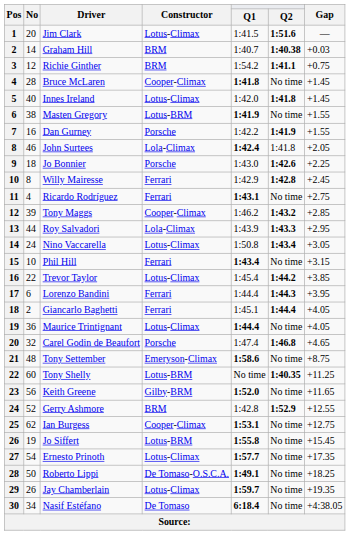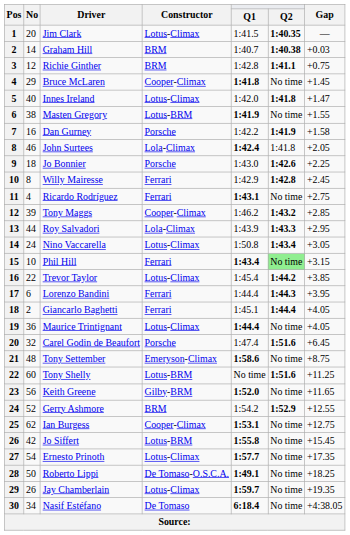 <table class="wikitable sortable" style="font-size: 95%;">
 <tr>
 <th rowspan="2">Pos</th>
 <th rowspan="2">No</th>
 <th rowspan="2">Driver</th>
 <th rowspan="2">Constructor</th>
 <th colspan="2" style="background:#eaecf0; text-align:center;"></th>
 <th rowspan="2">Gap</th>
 </tr>
 <tr>
 <th>Q1</th>
 <th>Q2</th>
 </tr>
 <tr>
 <th>1</th>
 <td>20</td>
 <td> <a href='#'>Jim Clark</a></td>
 <td><a href='#'>Lotus</a>-<a href='#'>Climax</a></td>
 <td>1:41.5</td>
-<td><strong>1:51.6</strong></td>
+<td><strong>1:40.35</strong></td>
 <td align="center">—</td>
 </tr>
 <tr>
 <th>2</th>
 <td>14</td>
 <td> <a href='#'>Graham Hill</a></td>
 <td><a href='#'>BRM</a></td>
 <td>1:40.7</td>
 <td><strong>1:40.38</strong></td>
 <td>+0.03</td>
 </tr>
 <tr>
 <th>3</th>
 <td>12</td>
 <td> <a href='#'>Richie Ginther</a></td>
 <td><a href='#'>BRM</a></td>
-<td>1:54.2</td>
+<td>1:42.8</td>
 <td><strong>1:41.1</strong></td>
 <td>+0.75</td>
 </tr>
 <tr>
 <th>4</th>
-<td>28</td>
+<td>29</td>
 <td> <a href='#'>Bruce McLaren</a></td>
 <td><a href='#'>Cooper</a>-<a href='#'>Climax</a></td>
 <td><strong>1:41.8</strong></td>
 <td>No time</td>
 <td>+1.45</td>
 </tr>
 <tr>
 <th>5</th>
 <td>40</td>
 <td> <a href='#'>Innes Ireland</a></td>
 <td><a href='#'>Lotus</a>-<a href='#'>Climax</a></td>
 <td>1:42.0</td>
 <td><strong>1:41.8</strong></td>
-<td>+1.45</td>
+<td>+1.47</td>
 </tr>
 <tr>
 <th>6</th>
 <td>38</td>
 <td> <a href='#'>Masten Gregory</a></td>
 <td><a href='#'>Lotus</a>-<a href='#'>BRM</a></td>
 <td><strong>1:41.9</strong></td>
 <td>No time</td>
 <td>+1.55</td>
 </tr>
 <tr>
 <th>7</th>
 <td>16</td>
 <td> <a href='#'>Dan Gurney</a></td>
 <td><a href='#'>Porsche</a></td>
 <td>1:42.2</td>
 <td><strong>1:41.9</strong></td>
-<td>+1.55</td>
+<td>+1.58</td>
 </tr>
 <tr>
 <th>8</th>
 <td>46</td>
 <td> <a href='#'>John Surtees</a></td>
 <td><a href='#'>Lola</a>-<a href='#'>Climax</a></td>
 <td><strong>1:42.4</strong></td>
 <td>1:41.8</td>
 <td>+2.05</td>
 </tr>
 <tr>
 <th>9</th>
 <td>18</td>
 <td> <a href='#'>Jo Bonnier</a></td>
 <td><a href='#'>Porsche</a></td>
 <td>1:43.0</td>
 <td><strong>1:42.6</strong></td>
 <td>+2.25</td>
 </tr>
 <tr>
 <th>10</th>
 <td>8</td>
 <td> <a href='#'>Willy Mairesse</a></td>
 <td><a href='#'>Ferrari</a></td>
 <td>1:42.9</td>
 <td><strong>1:42.8</strong></td>
 <td>+2.45</td>
 </tr>
 <tr>
 <th>11</th>
 <td>4</td>
 <td> <a href='#'>Ricardo Rodríguez</a></td>
 <td><a href='#'>Ferrari</a></td>
 <td><strong>1:43.1</strong></td>
 <td>No time</td>
 <td>+2.75</td>
 </tr>
 <tr>
 <th>12</th>
 <td>39</td>
 <td> <a href='#'>Tony Maggs</a></td>
 <td><a href='#'>Cooper</a>-<a href='#'>Climax</a></td>
 <td>1:46.2</td>
 <td><strong>1:43.2</strong></td>
 <td>+2.85</td>
 </tr>
 <tr>
 <th>13</th>
 <td>44</td>
 <td> <a href='#'>Roy Salvadori</a></td>
 <td><a href='#'>Lola</a>-<a href='#'>Climax</a></td>
 <td>1:43.9</td>
 <td><strong>1:43.3</strong></td>
 <td>+2.95</td>
 </tr>
 <tr>
 <th>14</th>
 <td>24</td>
 <td> <a href='#'>Nino Vaccarella</a></td>
 <td><a href='#'>Lotus</a>-<a href='#'>Climax</a></td>
 <td>1:50.8</td>
 <td><strong>1:43.4</strong></td>
 <td>+3.05</td>
 </tr>
 <tr>
 <th>15</th>
 <td>10</td>
 <td> <a href='#'>Phil Hill</a></td>
 <td><a href='#'>Ferrari</a></td>
 <td><strong>1:43.4</strong></td>
-<td>No time</td>
+<td style="background: lightgreen;">No time</td>
 <td>+3.15</td>
 </tr>
 <tr>
 <th>16</th>
 <td>22</td>
 <td> <a href='#'>Trevor Taylor</a></td>
 <td><a href='#'>Lotus</a>-<a href='#'>Climax</a></td>
 <td>1:45.4</td>
 <td><strong>1:44.2</strong></td>
 <td>+3.85</td>
 </tr>
 <tr>
 <th>17</th>
 <td>6</td>
 <td> <a href='#'>Lorenzo Bandini</a></td>
 <td><a href='#'>Ferrari</a></td>
 <td>1:44.4</td>
 <td><strong>1:44.3</strong></td>
 <td>+3.95</td>
 </tr>
 <tr>
 <th>18</th>
 <td>2</td>
 <td> <a href='#'>Giancarlo Baghetti</a></td>
 <td><a href='#'>Ferrari</a></td>
 <td>1:45.1</td>
 <td><strong>1:44.4</strong></td>
 <td>+4.05</td>
 </tr>
 <tr>
 <th>19</th>
 <td>36</td>
 <td> <a href='#'>Maurice Trintignant</a></td>
 <td><a href='#'>Lotus</a>-<a href='#'>Climax</a></td>
 <td><strong>1:44.4</strong></td>
 <td>No time</td>
 <td>+4.05</td>
 </tr>
 <tr>
 <th>20</th>
 <td>32</td>
 <td> <a href='#'>Carel Godin de Beaufort</a></td>
 <td><a href='#'>Porsche</a></td>
 <td>1:47.4</td>
-<td><strong>1:46.8</strong></td>
-<td>+4.65</td>
+<td><strong>1:51.6</strong></td>
+<td>+6.45</td>
 </tr>
 <tr>
 <th>21</th>
 <td>48</td>
 <td> <a href='#'>Tony Settember</a></td>
 <td><a href='#'>Emeryson</a>-<a href='#'>Climax</a></td>
 <td><strong>1:58.6</strong></td>
 <td>No time</td>
 <td>+8.75</td>
 </tr>
 <tr>
 <th>22</th>
 <td>60</td>
 <td> <a href='#'>Tony Shelly</a></td>
 <td><a href='#'>Lotus</a>-<a href='#'>BRM</a></td>
 <td>No time</td>
-<td><strong>1:40.35</strong></td>
+<td><strong>1:51.6</strong></td>
 <td>+11.25</td>
 </tr>
 <tr>
 <th>23</th>
 <td>56</td>
 <td> <a href='#'>Keith Greene</a></td>
 <td><a href='#'>Gilby</a>-<a href='#'>BRM</a></td>
 <td><strong>1:52.0</strong></td>
 <td>No time</td>
 <td>+11.65</td>
 </tr>
 <tr>
 <th>24</th>
 <td>52</td>
 <td> <a href='#'>Gerry Ashmore</a></td>
 <td><a href='#'>BRM</a></td>
-<td>1:42.8</td>
+<td>1:54.2</td>
 <td><strong>1:52.9</strong></td>
 <td>+12.55</td>
 </tr>
 <tr>
 <th>25</th>
 <td>62</td>
 <td> <a href='#'>Ian Burgess</a></td>
 <td><a href='#'>Cooper</a>-<a href='#'>Climax</a></td>
 <td><strong>1:53.1</strong></td>
 <td>No time</td>
 <td>+12.75</td>
 </tr>
 <tr>
 <th>26</th>
-<td>19</td>
+<td>42</td>
 <td> <a href='#'>Jo Siffert</a></td>
 <td><a href='#'>Lotus</a>-<a href='#'>BRM</a></td>
 <td><strong>1:55.8</strong></td>
 <td>No time</td>
 <td>+15.45</td>
 </tr>
 <tr>
 <th>27</th>
 <td>54</td>
 <td> <a href='#'>Ernesto Prinoth</a></td>
 <td><a href='#'>Lotus</a>-<a href='#'>Climax</a></td>
 <td><strong>1:57.7</strong></td>
 <td>No time</td>
 <td>+17.35</td>
 </tr>
 <tr>
 <th>28</th>
 <td>50</td>
 <td> <a href='#'>Roberto Lippi</a></td>
 <td><a href='#'>De Tomaso</a>-<a href='#'>O.S.C.A.</a></td>
 <td><strong>1:49.1</strong></td>
 <td>No time</td>
 <td>+18.25</td>
 </tr>
 <tr>
 <th>29</th>
 <td>26</td>
 <td> <a href='#'>Jay Chamberlain</a></td>
 <td><a href='#'>Lotus</a>-<a href='#'>Climax</a></td>
 <td><strong>1:59.7</strong></td>
 <td>No time</td>
 <td>+19.35</td>
 </tr>
 <tr>
 <th>30</th>
 <td>34</td>
 <td> <a href='#'>Nasif Estéfano</a></td>
 <td><a href='#'>De Tomaso</a></td>
 <td><strong>6:18.4</strong></td>
 <td>No time</td>
 <td>+4:38.05</td>
 </tr>
 <tr>
 <th colspan="7">Source:</th>
 </tr>
 </table>
